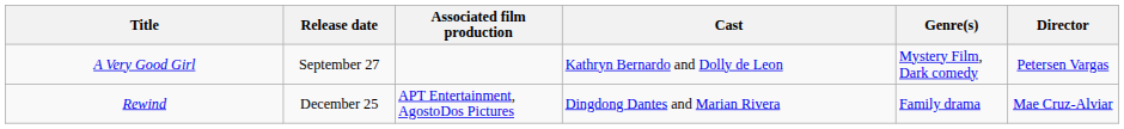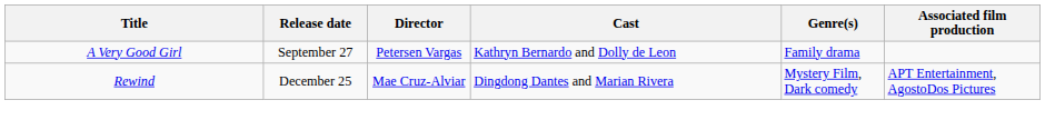 <table class="wikitable" style="width:97%">
 <tr>
 <th style="width:25%;">Title</th>
 <th style="width:10%;">Release date</th>
-<th style="width:15%;">Associated film production</th>
+<th style="width:10%;">Director</th>
 <th style="width:30%;">Cast</th>
 <th style="width:10%;">Genre(s)</th>
-<th style="width:10%;">Director</th>
+<th style="width:15%;">Associated film production</th>
 </tr>
 <tr>
 <td style="text-align: center;"><em><a href='#'>A Very Good Girl</a></em></td>
 <td style="text-align: center;">September 27</td>
+<td style="text-align: center;"><a href='#'>Petersen Vargas</a></td>
+<td><a href='#'>Kathryn Bernardo</a> and <a href='#'>Dolly de Leon</a></td>
+<td><a href='#'>Family drama</a></td>
 <td></td>
-<td><a href='#'>Kathryn Bernardo</a> and <a href='#'>Dolly de Leon</a></td>
-<td><a href='#'>Mystery Film</a>, <a href='#'>Dark comedy</a></td>
-<td style="text-align: center;"><a href='#'>Petersen Vargas</a></td>
 </tr>
 <tr>
 <td style="text-align: center;"><em><a href='#'>Rewind</a></em></td>
 <td style="text-align: center;">December 25</td>
+<td style="text-align: center;"><a href='#'>Mae Cruz-Alviar</a></td>
+<td><a href='#'>Dingdong Dantes</a> and <a href='#'>Marian Rivera</a></td>
+<td><a href='#'>Mystery Film</a>, <a href='#'>Dark comedy</a></td>
 <td><a href='#'>APT Entertainment</a>,<br><a href='#'>AgostoDos Pictures</a></td>
-<td><a href='#'>Dingdong Dantes</a> and <a href='#'>Marian Rivera</a></td>
-<td><a href='#'>Family drama</a></td>
-<td style="text-align: center;"><a href='#'>Mae Cruz-Alviar</a></td>
 </tr>
 </table>
